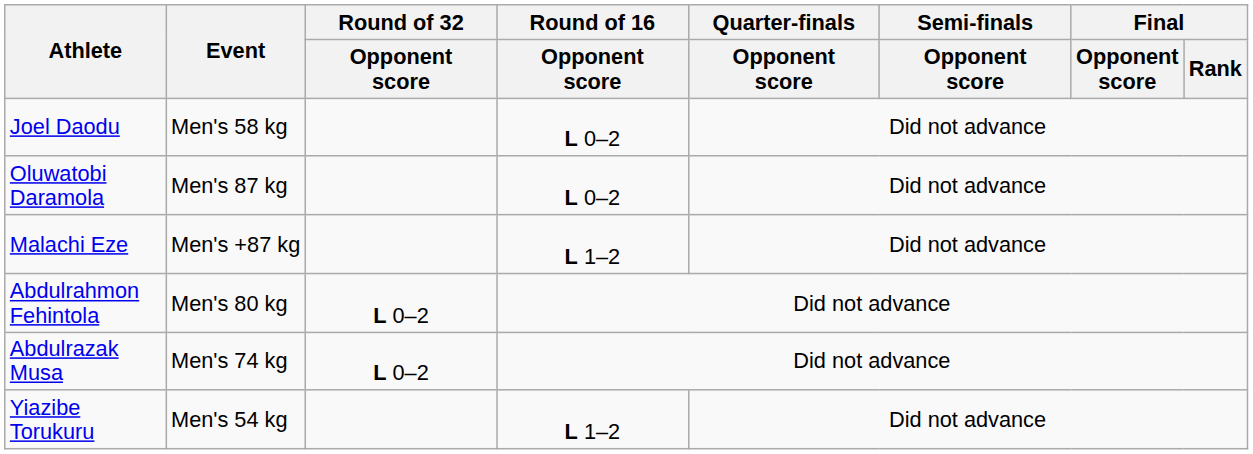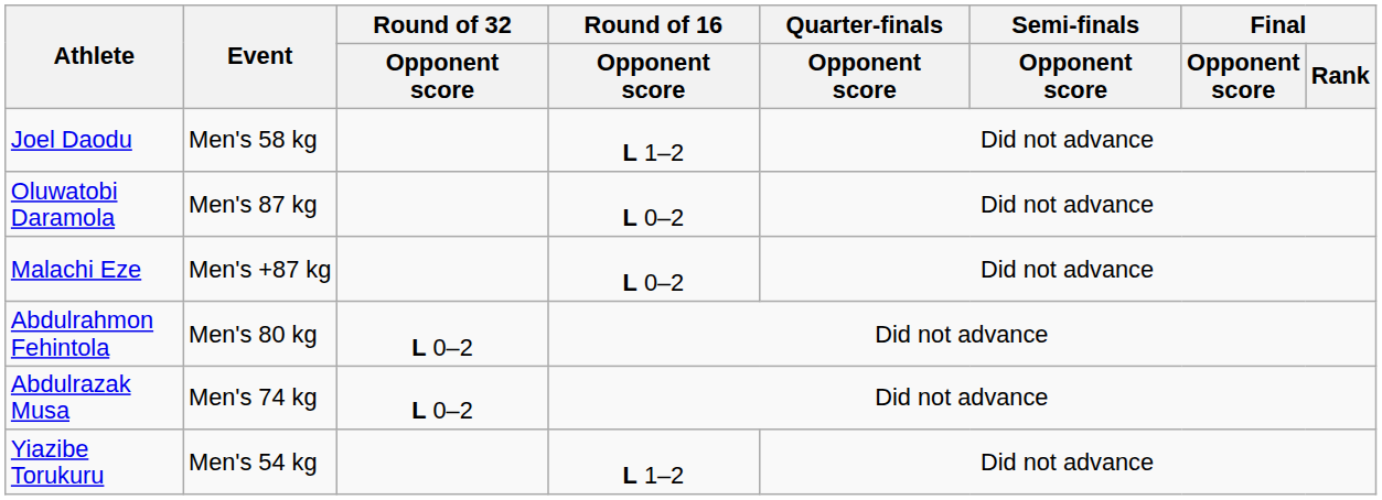 <table class="wikitable" style="font-size:90%; text-align:center">
 <tr>
 <th rowspan="2" width="100">Athlete</th>
 <th rowspan="2">Event</th>
 <th width="120">Round of 32</th>
 <th width="120">Round of 16</th>
 <th width="120">Quarter-finals</th>
 <th width="120">Semi-finals</th>
 <th colspan="2" width="100">Final</th>
 </tr>
 <tr>
 <th>Opponent<br>score</th>
 <th>Opponent<br>score</th>
 <th>Opponent<br>score</th>
 <th>Opponent<br>score</th>
 <th>Opponent<br>score</th>
 <th>Rank</th>
 </tr>
 <tr>
 <td align="left"><a href='#'>Joel Daodu</a></td>
 <td align="left">Men's 58 kg</td>
 <td></td>
-<td><br><strong>L</strong> 0–2</td>
+<td><br><strong>L</strong> 1–2</td>
 <td colspan="5">Did not advance</td>
 </tr>
 <tr>
 <td align="left"><a href='#'>Oluwatobi Daramola</a></td>
 <td align="left">Men's 87 kg</td>
 <td></td>
 <td><br><strong>L</strong> 0–2</td>
 <td colspan="5">Did not advance</td>
 </tr>
 <tr>
 <td align="left"><a href='#'>Malachi Eze</a></td>
 <td align="left">Men's +87 kg</td>
 <td></td>
-<td><br><strong>L</strong> 1–2</td>
+<td><br><strong>L</strong> 0–2</td>
 <td colspan="4">Did not advance</td>
 </tr>
 <tr>
 <td align="left"><a href='#'>Abdulrahmon Fehintola</a></td>
 <td align="left">Men's 80 kg</td>
 <td><br><strong>L</strong> 0–2</td>
 <td colspan="5">Did not advance</td>
 </tr>
 <tr>
 <td align="left"><a href='#'>Abdulrazak Musa</a></td>
 <td align="left">Men's 74 kg</td>
 <td><br><strong>L</strong> 0–2</td>
 <td colspan="5">Did not advance</td>
 </tr>
 <tr>
 <td align="left"><a href='#'>Yiazibe Torukuru</a></td>
 <td align="left">Men's 54 kg</td>
 <td></td>
 <td><br><strong>L</strong> 1–2</td>
 <td colspan="5">Did not advance</td>
 </tr>
 </table>
